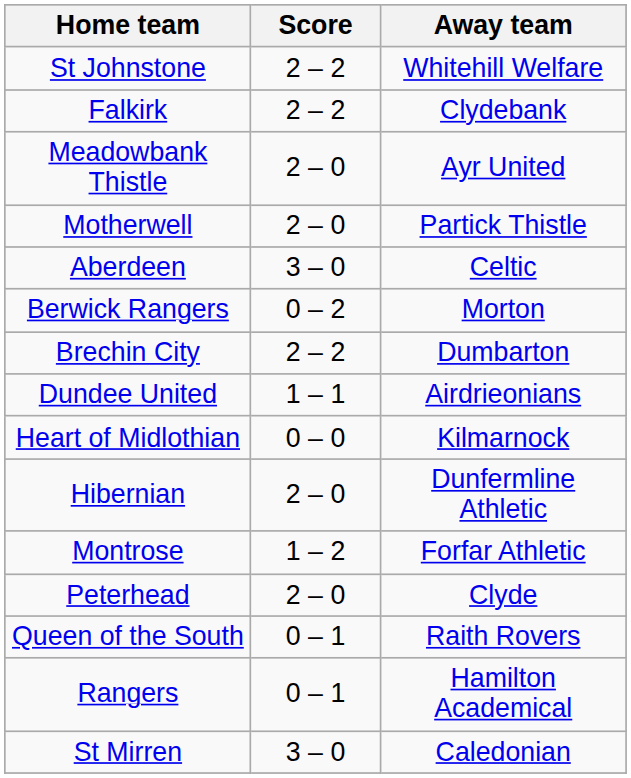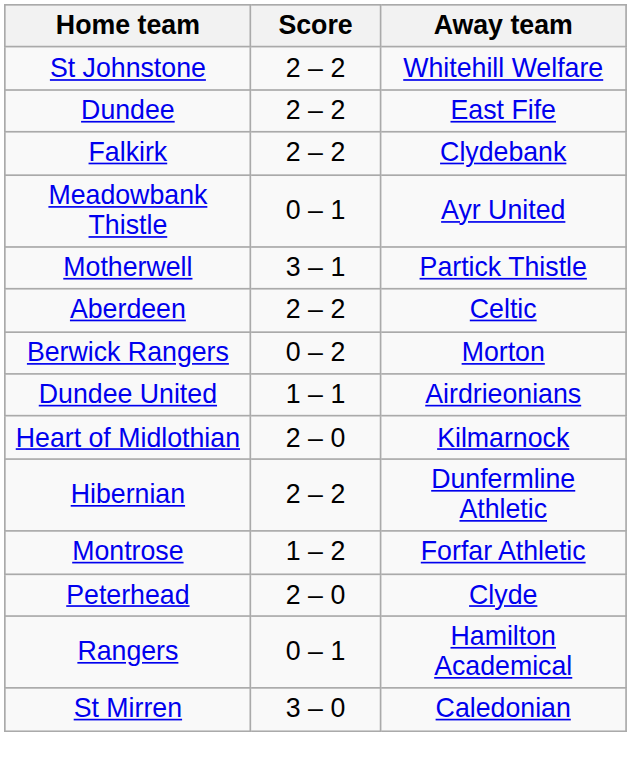 <table class="wikitable" style="text-align: center">
 <tr>
 <th width=140>Home team</th>
 <th width=70>Score</th>
 <th width=140>Away team</th>
 </tr>
 <tr>
 <td><a href='#'>St Johnstone</a></td>
 <td>2 – 2</td>
 <td><a href='#'>Whitehill Welfare</a></td>
 </tr>
 <tr>
+<td><a href='#'>Dundee</a></td>
+<td>2 – 2</td>
+<td><a href='#'>East Fife</a></td>
+</tr>
+<tr>
 <td><a href='#'>Falkirk</a></td>
 <td>2 – 2</td>
 <td><a href='#'>Clydebank</a></td>
 </tr>
 <tr>
 <td><a href='#'>Meadowbank Thistle</a></td>
-<td>2 – 0</td>
+<td>0 – 1</td>
 <td><a href='#'>Ayr United</a></td>
 </tr>
 <tr>
 <td><a href='#'>Motherwell</a></td>
-<td>2 – 0</td>
+<td>3 – 1</td>
 <td><a href='#'>Partick Thistle</a></td>
 </tr>
 <tr>
 <td><a href='#'>Aberdeen</a></td>
-<td>3 – 0</td>
+<td>2 – 2</td>
 <td><a href='#'>Celtic</a></td>
 </tr>
 <tr>
 <td><a href='#'>Berwick Rangers</a></td>
 <td>0 – 2</td>
 <td><a href='#'>Morton</a></td>
 </tr>
 <tr>
-<td><a href='#'>Brechin City</a></td>
-<td>2 – 2</td>
-<td><a href='#'>Dumbarton</a></td>
-</tr>
-<tr>
 <td><a href='#'>Dundee United</a></td>
 <td>1 – 1</td>
 <td><a href='#'>Airdrieonians</a></td>
 </tr>
 <tr>
 <td><a href='#'>Heart of Midlothian</a></td>
-<td>0 – 0</td>
+<td>2 – 0</td>
 <td><a href='#'>Kilmarnock</a></td>
 </tr>
 <tr>
 <td><a href='#'>Hibernian</a></td>
-<td>2 – 0</td>
+<td>2 – 2</td>
 <td><a href='#'>Dunfermline Athletic</a></td>
 </tr>
 <tr>
 <td><a href='#'>Montrose</a></td>
 <td>1 – 2</td>
 <td><a href='#'>Forfar Athletic</a></td>
 </tr>
 <tr>
 <td><a href='#'>Peterhead</a></td>
 <td>2 – 0</td>
 <td><a href='#'>Clyde</a></td>
 </tr>
 <tr>
-<td><a href='#'>Queen of the South</a></td>
-<td>0 – 1</td>
-<td><a href='#'>Raith Rovers</a></td>
-</tr>
-<tr>
 <td><a href='#'>Rangers</a></td>
 <td>0 – 1</td>
 <td><a href='#'>Hamilton Academical</a></td>
 </tr>
 <tr>
 <td><a href='#'>St Mirren</a></td>
 <td>3 – 0</td>
 <td><a href='#'>Caledonian</a></td>
 </tr>
 </table>
